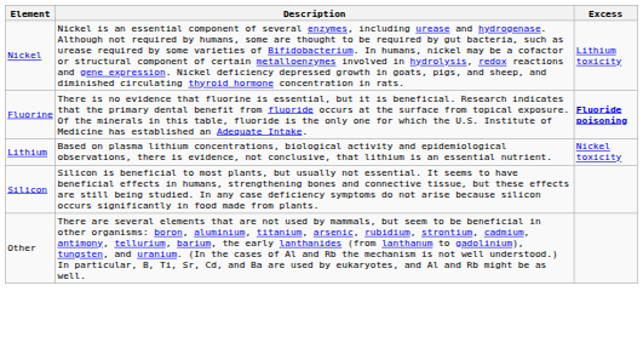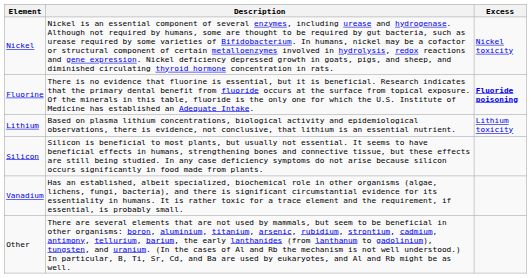 <table class="wikitable">
 <tr>
 <th>Element</th>
 <th>Description</th>
 <th>Excess</th>
 </tr>
 <tr>
 <td><a href='#'>Nickel</a></td>
 <td>Nickel is an essential component of several <a href='#'>enzymes</a>, including <a href='#'>urease</a> and <a href='#'>hydrogenase</a>. Although not required by humans, some are thought to be required by gut bacteria, such as urease required by some varieties of <a href='#'>Bifidobacterium</a>. In humans, nickel may be a cofactor or structural component of certain <a href='#'>metalloenzymes</a> involved in <a href='#'>hydrolysis</a>, <a href='#'>redox</a> reactions and <a href='#'>gene expression</a>. Nickel deficiency depressed growth in goats, pigs, and sheep, and diminished circulating <a href='#'>thyroid hormone</a> concentration in rats.</td>
-<td><a href='#'>Lithium toxicity</a></td>
+<td><a href='#'>Nickel toxicity</a></td>
 </tr>
 <tr>
 <td><a href='#'>Fluorine</a></td>
 <td>There is no evidence that fluorine is essential, but it is beneficial. Research indicates that the primary dental benefit from <a href='#'>fluoride</a> occurs at the surface from topical exposure. Of the minerals in this table, fluoride is the only one for which the U.S. Institute of Medicine has established an <a href='#'>Adequate Intake</a>.</td>
 <td><strong><a href='#'>Fluoride poisoning</a></strong></td>
 </tr>
 <tr>
 <td><a href='#'>Lithium</a></td>
 <td>Based on plasma lithium concentrations, biological activity and epidemiological observations, there is evidence, not conclusive, that lithium is an essential nutrient.</td>
-<td><a href='#'>Nickel toxicity</a></td>
+<td><a href='#'>Lithium toxicity</a></td>
 </tr>
 <tr>
 <td><a href='#'>Silicon</a></td>
 <td>Silicon is beneficial to most plants, but usually not essential. It seems to have beneficial effects in humans, strengthening bones and connective tissue, but these effects are still being studied. In any case deficiency symptoms do not arise because silicon occurs significantly in food made from plants.</td>
+<td></td>
+</tr>
+<tr>
+<td><a href='#'>Vanadium</a></td>
+<td>Has an established, albeit specialized, biochemical role in other organisms (algae, lichens, fungi, bacteria), and there is significant circumstantial evidence for its essentiality in humans. It is rather toxic for a trace element and the requirement, if essential, is probably small.</td>
 <td></td>
 </tr>
 <tr>
 <td>Other</td>
 <td>There are several elements that are not used by mammals, but seem to be beneficial in other organisms: <a href='#'>boron</a>, <a href='#'>aluminium</a>, <a href='#'>titanium</a>, <a href='#'>arsenic</a>, <a href='#'>rubidium</a>, <a href='#'>strontium</a>, <a href='#'>cadmium</a>, <a href='#'>antimony</a>, <a href='#'>tellurium</a>, <a href='#'>barium</a>, the early <a href='#'>lanthanides</a> (from <a href='#'>lanthanum</a> to <a href='#'>gadolinium</a>), <a href='#'>tungsten</a>, and <a href='#'>uranium</a>. (In the cases of Al and Rb the mechanism is not well understood.) In particular, B, Ti, Sr, Cd, and Ba are used by eukaryotes, and Al and Rb might be as well.</td>
 <td></td>
 </tr>
 </table>
